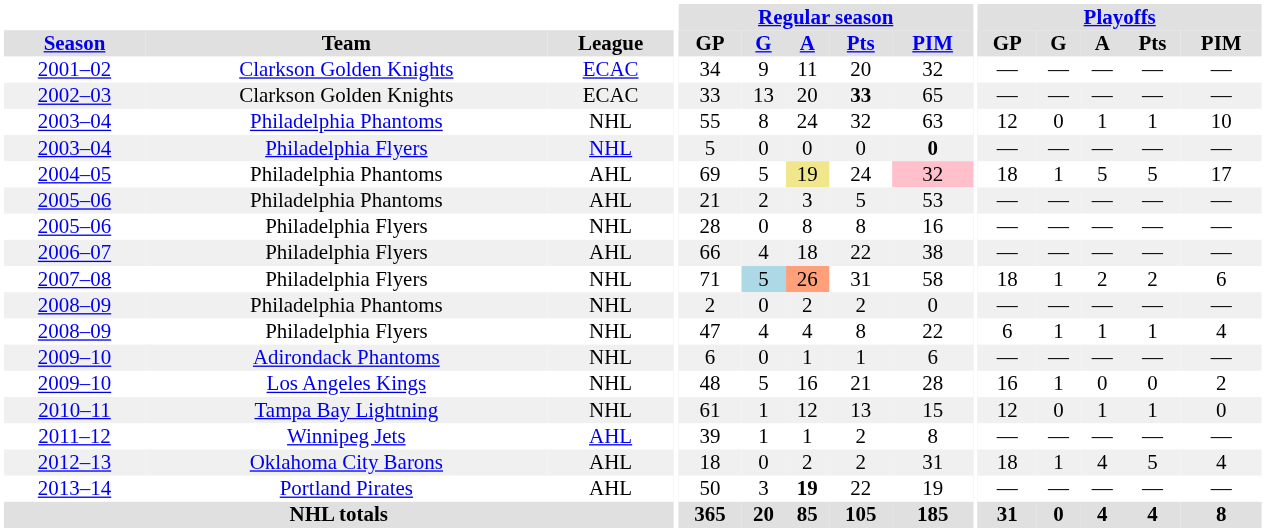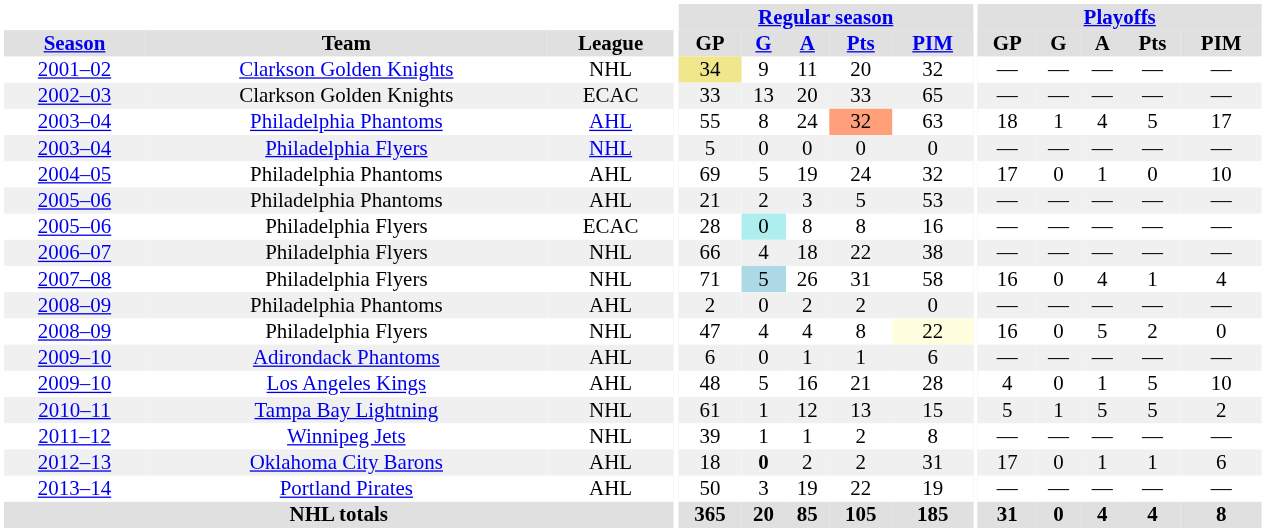 <table border="0" cellpadding="1" cellspacing="0" style="text-align:center; width:60em">
 <tr bgcolor="#e0e0e0">
 <th colspan="3" bgcolor="#ffffff"></th>
 <th rowspan="99" bgcolor="#ffffff"></th>
 <th colspan="5"><a href='#'>Regular season</a></th>
 <th rowspan="99" bgcolor="#ffffff"></th>
 <th colspan="5"><a href='#'>Playoffs</a></th>
 </tr>
 <tr bgcolor="#e0e0e0">
 <th><a href='#'>Season</a></th>
 <th>Team</th>
 <th>League</th>
 <th>GP</th>
 <th><a href='#'>G</a></th>
 <th><a href='#'>A</a></th>
 <th><a href='#'>Pts</a></th>
 <th><a href='#'>PIM</a></th>
 <th>GP</th>
 <th>G</th>
 <th>A</th>
 <th>Pts</th>
 <th>PIM</th>
 </tr>
 <tr ALIGN="center">
 <td><a href='#'>2001–02</a></td>
 <td><a href='#'>Clarkson Golden Knights</a></td>
-<td><a href='#'>ECAC</a></td>
-<td>34</td>
+<td>NHL</td>
+<td style="background: khaki;">34</td>
 <td>9</td>
 <td>11</td>
 <td>20</td>
 <td>32</td>
 <td>—</td>
 <td>—</td>
 <td>—</td>
 <td>—</td>
 <td>—</td>
 </tr>
 <tr ALIGN="center" bgcolor="#f0f0f0">
 <td><a href='#'>2002–03</a></td>
 <td>Clarkson Golden Knights</td>
 <td>ECAC</td>
 <td>33</td>
 <td>13</td>
 <td>20</td>
-<td><strong>33</strong></td>
+<td>33</td>
 <td>65</td>
 <td>—</td>
 <td>—</td>
 <td>—</td>
 <td>—</td>
 <td>—</td>
 </tr>
 <tr ALIGN="center">
 <td><a href='#'>2003–04</a></td>
 <td><a href='#'>Philadelphia Phantoms</a></td>
-<td>NHL</td>
+<td><a href='#'>AHL</a></td>
 <td>55</td>
 <td>8</td>
 <td>24</td>
-<td>32</td>
+<td style="background: lightsalmon;">32</td>
 <td>63</td>
-<td>12</td>
-<td>0</td>
+<td>18</td>
 <td>1</td>
-<td>1</td>
-<td>10</td>
+<td>4</td>
+<td>5</td>
+<td>17</td>
 </tr>
 <tr ALIGN="center" bgcolor="#f0f0f0">
 <td><a href='#'>2003–04</a></td>
 <td><a href='#'>Philadelphia Flyers</a></td>
 <td><a href='#'>NHL</a></td>
 <td>5</td>
 <td>0</td>
 <td>0</td>
 <td>0</td>
-<td><strong>0</strong></td>
+<td>0</td>
 <td>—</td>
 <td>—</td>
 <td>—</td>
 <td>—</td>
 <td>—</td>
 </tr>
 <tr ALIGN="center">
 <td><a href='#'>2004–05</a></td>
 <td>Philadelphia Phantoms</td>
 <td>AHL</td>
 <td>69</td>
 <td>5</td>
-<td style="background: khaki;">19</td>
+<td>19</td>
 <td>24</td>
-<td style="background: pink;">32</td>
-<td>18</td>
+<td>32</td>
+<td>17</td>
+<td>0</td>
 <td>1</td>
-<td>5</td>
-<td>5</td>
-<td>17</td>
+<td>0</td>
+<td>10</td>
 </tr>
 <tr ALIGN="center" bgcolor="#f0f0f0">
 <td><a href='#'>2005–06</a></td>
 <td>Philadelphia Phantoms</td>
 <td>AHL</td>
 <td>21</td>
 <td>2</td>
 <td>3</td>
 <td>5</td>
 <td>53</td>
 <td>—</td>
 <td>—</td>
 <td>—</td>
 <td>—</td>
 <td>—</td>
 </tr>
 <tr ALIGN="center">
 <td><a href='#'>2005–06</a></td>
 <td>Philadelphia Flyers</td>
-<td>NHL</td>
+<td>ECAC</td>
 <td>28</td>
-<td>0</td>
+<td style="background: paleturquoise;">0</td>
 <td>8</td>
 <td>8</td>
 <td>16</td>
 <td>—</td>
 <td>—</td>
 <td>—</td>
 <td>—</td>
 <td>—</td>
 </tr>
 <tr ALIGN="center" bgcolor="#f0f0f0">
 <td><a href='#'>2006–07</a></td>
 <td>Philadelphia Flyers</td>
-<td>AHL</td>
+<td>NHL</td>
 <td>66</td>
 <td>4</td>
 <td>18</td>
 <td>22</td>
 <td>38</td>
 <td>—</td>
 <td>—</td>
 <td>—</td>
 <td>—</td>
 <td>—</td>
 </tr>
 <tr ALIGN="center">
 <td><a href='#'>2007–08</a></td>
 <td>Philadelphia Flyers</td>
 <td>NHL</td>
 <td>71</td>
 <td style="background: lightblue;">5</td>
-<td style="background: lightsalmon;">26</td>
+<td>26</td>
 <td>31</td>
 <td>58</td>
-<td>18</td>
+<td>16</td>
+<td>0</td>
+<td>4</td>
 <td>1</td>
-<td>2</td>
-<td>2</td>
-<td>6</td>
+<td>4</td>
 </tr>
 <tr ALIGN="center"  bgcolor="#f0f0f0">
 <td><a href='#'>2008–09</a></td>
 <td>Philadelphia Phantoms</td>
-<td>NHL</td>
+<td>AHL</td>
 <td>2</td>
 <td>0</td>
 <td>2</td>
 <td>2</td>
 <td>0</td>
 <td>—</td>
 <td>—</td>
 <td>—</td>
 <td>—</td>
 <td>—</td>
 </tr>
 <tr ALIGN="center">
 <td><a href='#'>2008–09</a></td>
 <td>Philadelphia Flyers</td>
 <td>NHL</td>
 <td>47</td>
 <td>4</td>
 <td>4</td>
 <td>8</td>
-<td>22</td>
-<td>6</td>
-<td>1</td>
-<td>1</td>
-<td>1</td>
-<td>4</td>
+<td style="background: lightyellow;">22</td>
+<td>16</td>
+<td>0</td>
+<td>5</td>
+<td>2</td>
+<td>0</td>
 </tr>
 <tr ALIGN="center"  bgcolor="#f0f0f0">
 <td><a href='#'>2009–10</a></td>
 <td><a href='#'>Adirondack Phantoms</a></td>
-<td>NHL</td>
+<td>AHL</td>
 <td>6</td>
 <td>0</td>
 <td>1</td>
 <td>1</td>
 <td>6</td>
 <td>—</td>
 <td>—</td>
 <td>—</td>
 <td>—</td>
 <td>—</td>
 </tr>
 <tr ALIGN="center">
 <td><a href='#'>2009–10</a></td>
 <td><a href='#'>Los Angeles Kings</a></td>
-<td>NHL</td>
+<td>AHL</td>
 <td>48</td>
 <td>5</td>
 <td>16</td>
 <td>21</td>
 <td>28</td>
-<td>16</td>
+<td>4</td>
+<td>0</td>
 <td>1</td>
-<td>0</td>
-<td>0</td>
-<td>2</td>
+<td>5</td>
+<td>10</td>
 </tr>
 <tr ALIGN="center"  bgcolor="#f0f0f0">
 <td><a href='#'>2010–11</a></td>
 <td><a href='#'>Tampa Bay Lightning</a></td>
 <td>NHL</td>
 <td>61</td>
 <td>1</td>
 <td>12</td>
 <td>13</td>
 <td>15</td>
-<td>12</td>
-<td>0</td>
+<td>5</td>
 <td>1</td>
-<td>1</td>
-<td>0</td>
+<td>5</td>
+<td>5</td>
+<td>2</td>
 </tr>
 <tr ALIGN="center">
 <td><a href='#'>2011–12</a></td>
 <td><a href='#'>Winnipeg Jets</a></td>
-<td><a href='#'>AHL</a></td>
+<td>NHL</td>
 <td>39</td>
 <td>1</td>
 <td>1</td>
 <td>2</td>
 <td>8</td>
 <td>—</td>
 <td>—</td>
 <td>—</td>
 <td>—</td>
 <td>—</td>
 </tr>
 <tr ALIGN="center"  bgcolor="#f0f0f0">
 <td><a href='#'>2012–13</a></td>
 <td><a href='#'>Oklahoma City Barons</a></td>
 <td>AHL</td>
 <td>18</td>
-<td>0</td>
+<td><strong>0</strong></td>
 <td>2</td>
 <td>2</td>
 <td>31</td>
-<td>18</td>
+<td>17</td>
+<td>0</td>
 <td>1</td>
-<td>4</td>
-<td>5</td>
-<td>4</td>
+<td>1</td>
+<td>6</td>
 </tr>
 <tr ALIGN="center">
 <td><a href='#'>2013–14</a></td>
 <td><a href='#'>Portland Pirates</a></td>
 <td>AHL</td>
 <td>50</td>
 <td>3</td>
-<td><strong>19</strong></td>
+<td>19</td>
 <td>22</td>
 <td>19</td>
 <td>—</td>
 <td>—</td>
 <td>—</td>
 <td>—</td>
 <td>—<br></td>
 </tr>
 <tr ALIGN="center" bgcolor="#e0e0e0">
 <th colspan="3">NHL totals</th>
 <th>365</th>
 <th>20</th>
 <th>85</th>
 <th>105</th>
 <th>185</th>
 <th>31</th>
 <th>0</th>
 <th>4</th>
 <th>4</th>
 <th>8</th>
 </tr>
 </table>
